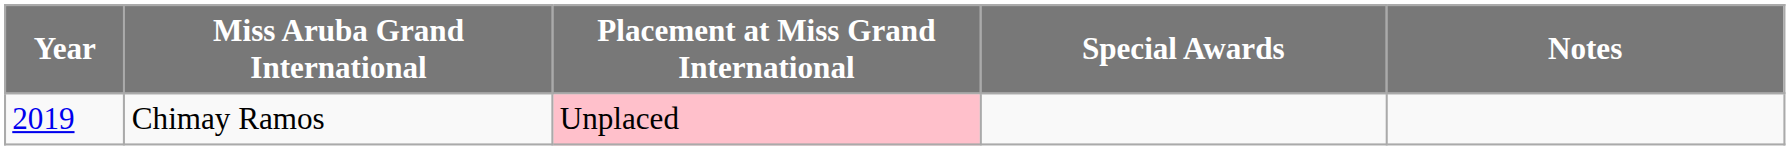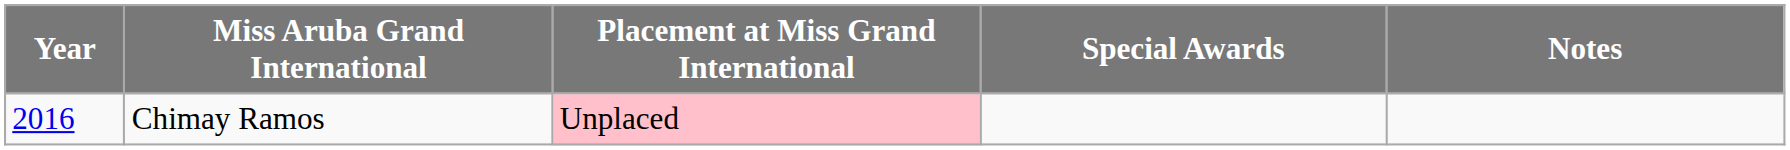 <table class="wikitable " style="font-size: 95%;">
 <tr>
 <th width="60" style="background-color:#787878;color:#FFFFFF;">Year</th>
 <th width="250" style="background-color:#787878;color:#FFFFFF;">Miss Aruba Grand International</th>
 <th width="250" style="background-color:#787878;color:#FFFFFF;">Placement at Miss Grand International</th>
 <th width="250" style="background-color:#787878;color:#FFFFFF;">Special Awards</th>
 <th width="250" style="background-color:#787878;color:#FFFFFF;">Notes</th>
 </tr>
 <tr>
-<td><a href='#'>2019</a></td>
+<td><a href='#'>2016</a></td>
 <td>Chimay Ramos</td>
 <td style="background: pink;">Unplaced</td>
 <td></td>
 <td></td>
 </tr>
 </table>
